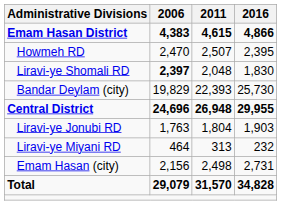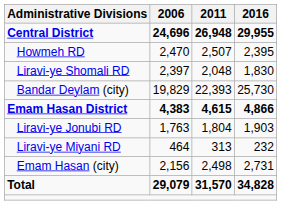 <table class="wikitable">
 <tr>
 <th>Administrative Divisions</th>
 <th>2006</th>
 <th>2011</th>
 <th>2016</th>
 </tr>
 <tr>
-<td><strong><a href='#'>Emam Hasan District</a></strong></td>
-<td style="text-align: right;"><strong>4,383</strong></td>
-<td style="text-align: right;"><strong>4,615</strong></td>
-<td style="text-align: right;"><strong>4,866</strong></td>
+<td><strong><a href='#'>Central District</a></strong></td>
+<td style="text-align: right;"><strong>24,696</strong></td>
+<td style="text-align: right;"><strong>26,948</strong></td>
+<td style="text-align: right;"><strong>29,955</strong></td>
 </tr>
 <tr>
 <td style="padding-left: 1em;"><a href='#'>Howmeh RD</a></td>
 <td style="text-align: right;">2,470</td>
 <td style="text-align: right;">2,507</td>
 <td style="text-align: right;">2,395</td>
 </tr>
 <tr>
 <td style="padding-left: 1em;"><a href='#'>Liravi-ye Shomali RD</a></td>
-<td style="text-align: right;"><strong>2,397</strong></td>
+<td style="text-align: right;">2,397</td>
 <td style="text-align: right;">2,048</td>
 <td style="text-align: right;">1,830</td>
 </tr>
 <tr>
 <td style="padding-left: 1em;"><a href='#'>Bandar Deylam</a> (city)</td>
 <td style="text-align: right;">19,829</td>
 <td style="text-align: right;">22,393</td>
 <td style="text-align: right;">25,730</td>
 </tr>
 <tr>
-<td><strong><a href='#'>Central District</a></strong></td>
-<td style="text-align: right;"><strong>24,696</strong></td>
-<td style="text-align: right;"><strong>26,948</strong></td>
-<td style="text-align: right;"><strong>29,955</strong></td>
+<td><strong><a href='#'>Emam Hasan District</a></strong></td>
+<td style="text-align: right;"><strong>4,383</strong></td>
+<td style="text-align: right;"><strong>4,615</strong></td>
+<td style="text-align: right;"><strong>4,866</strong></td>
 </tr>
 <tr>
 <td style="padding-left: 1em;"><a href='#'>Liravi-ye Jonubi RD</a></td>
 <td style="text-align: right;">1,763</td>
 <td style="text-align: right;">1,804</td>
 <td style="text-align: right;">1,903</td>
 </tr>
 <tr>
 <td style="padding-left: 1em;"><a href='#'>Liravi-ye Miyani RD</a></td>
 <td style="text-align: right;">464</td>
 <td style="text-align: right;">313</td>
 <td style="text-align: right;">232</td>
 </tr>
 <tr>
 <td style="padding-left: 1em;"><a href='#'>Emam Hasan</a> (city)</td>
 <td style="text-align: right;">2,156</td>
 <td style="text-align: right;">2,498</td>
 <td style="text-align: right;">2,731</td>
 </tr>
 <tr>
 <td><strong>Total</strong></td>
 <td style="text-align: right;"><strong>29,079</strong></td>
 <td style="text-align: right;"><strong>31,570</strong></td>
 <td style="text-align: right;"><strong>34,828</strong></td>
 </tr>
 <tr>
 <td colspan=4></td>
 </tr>
 </table>
